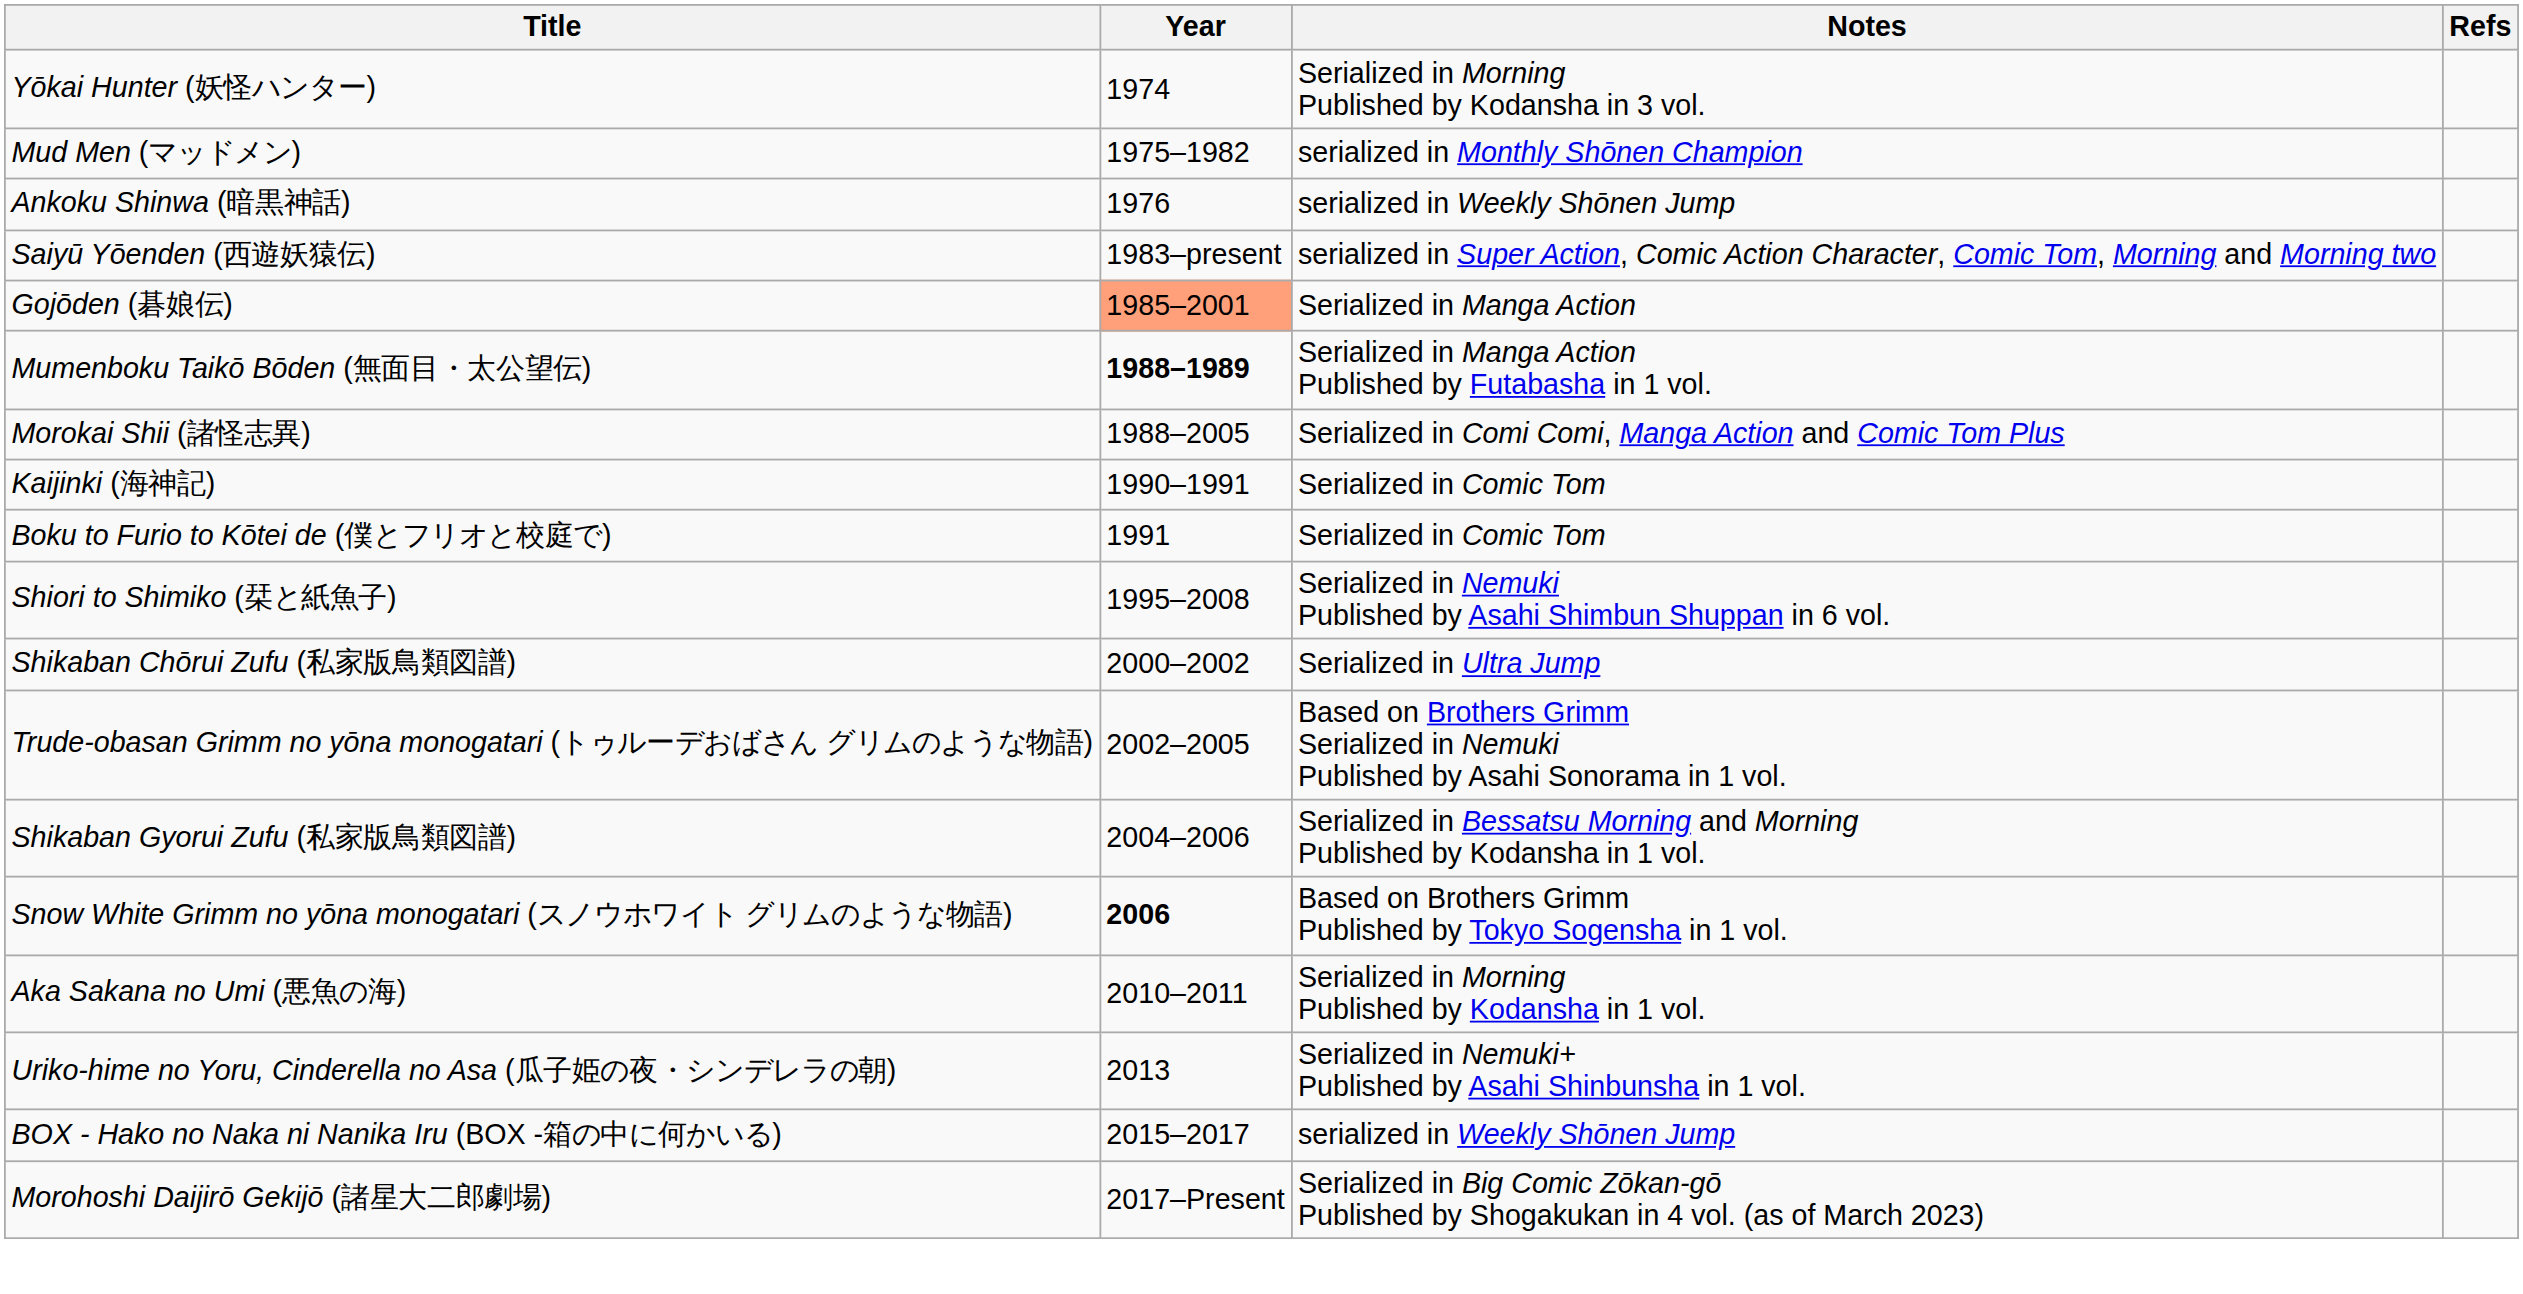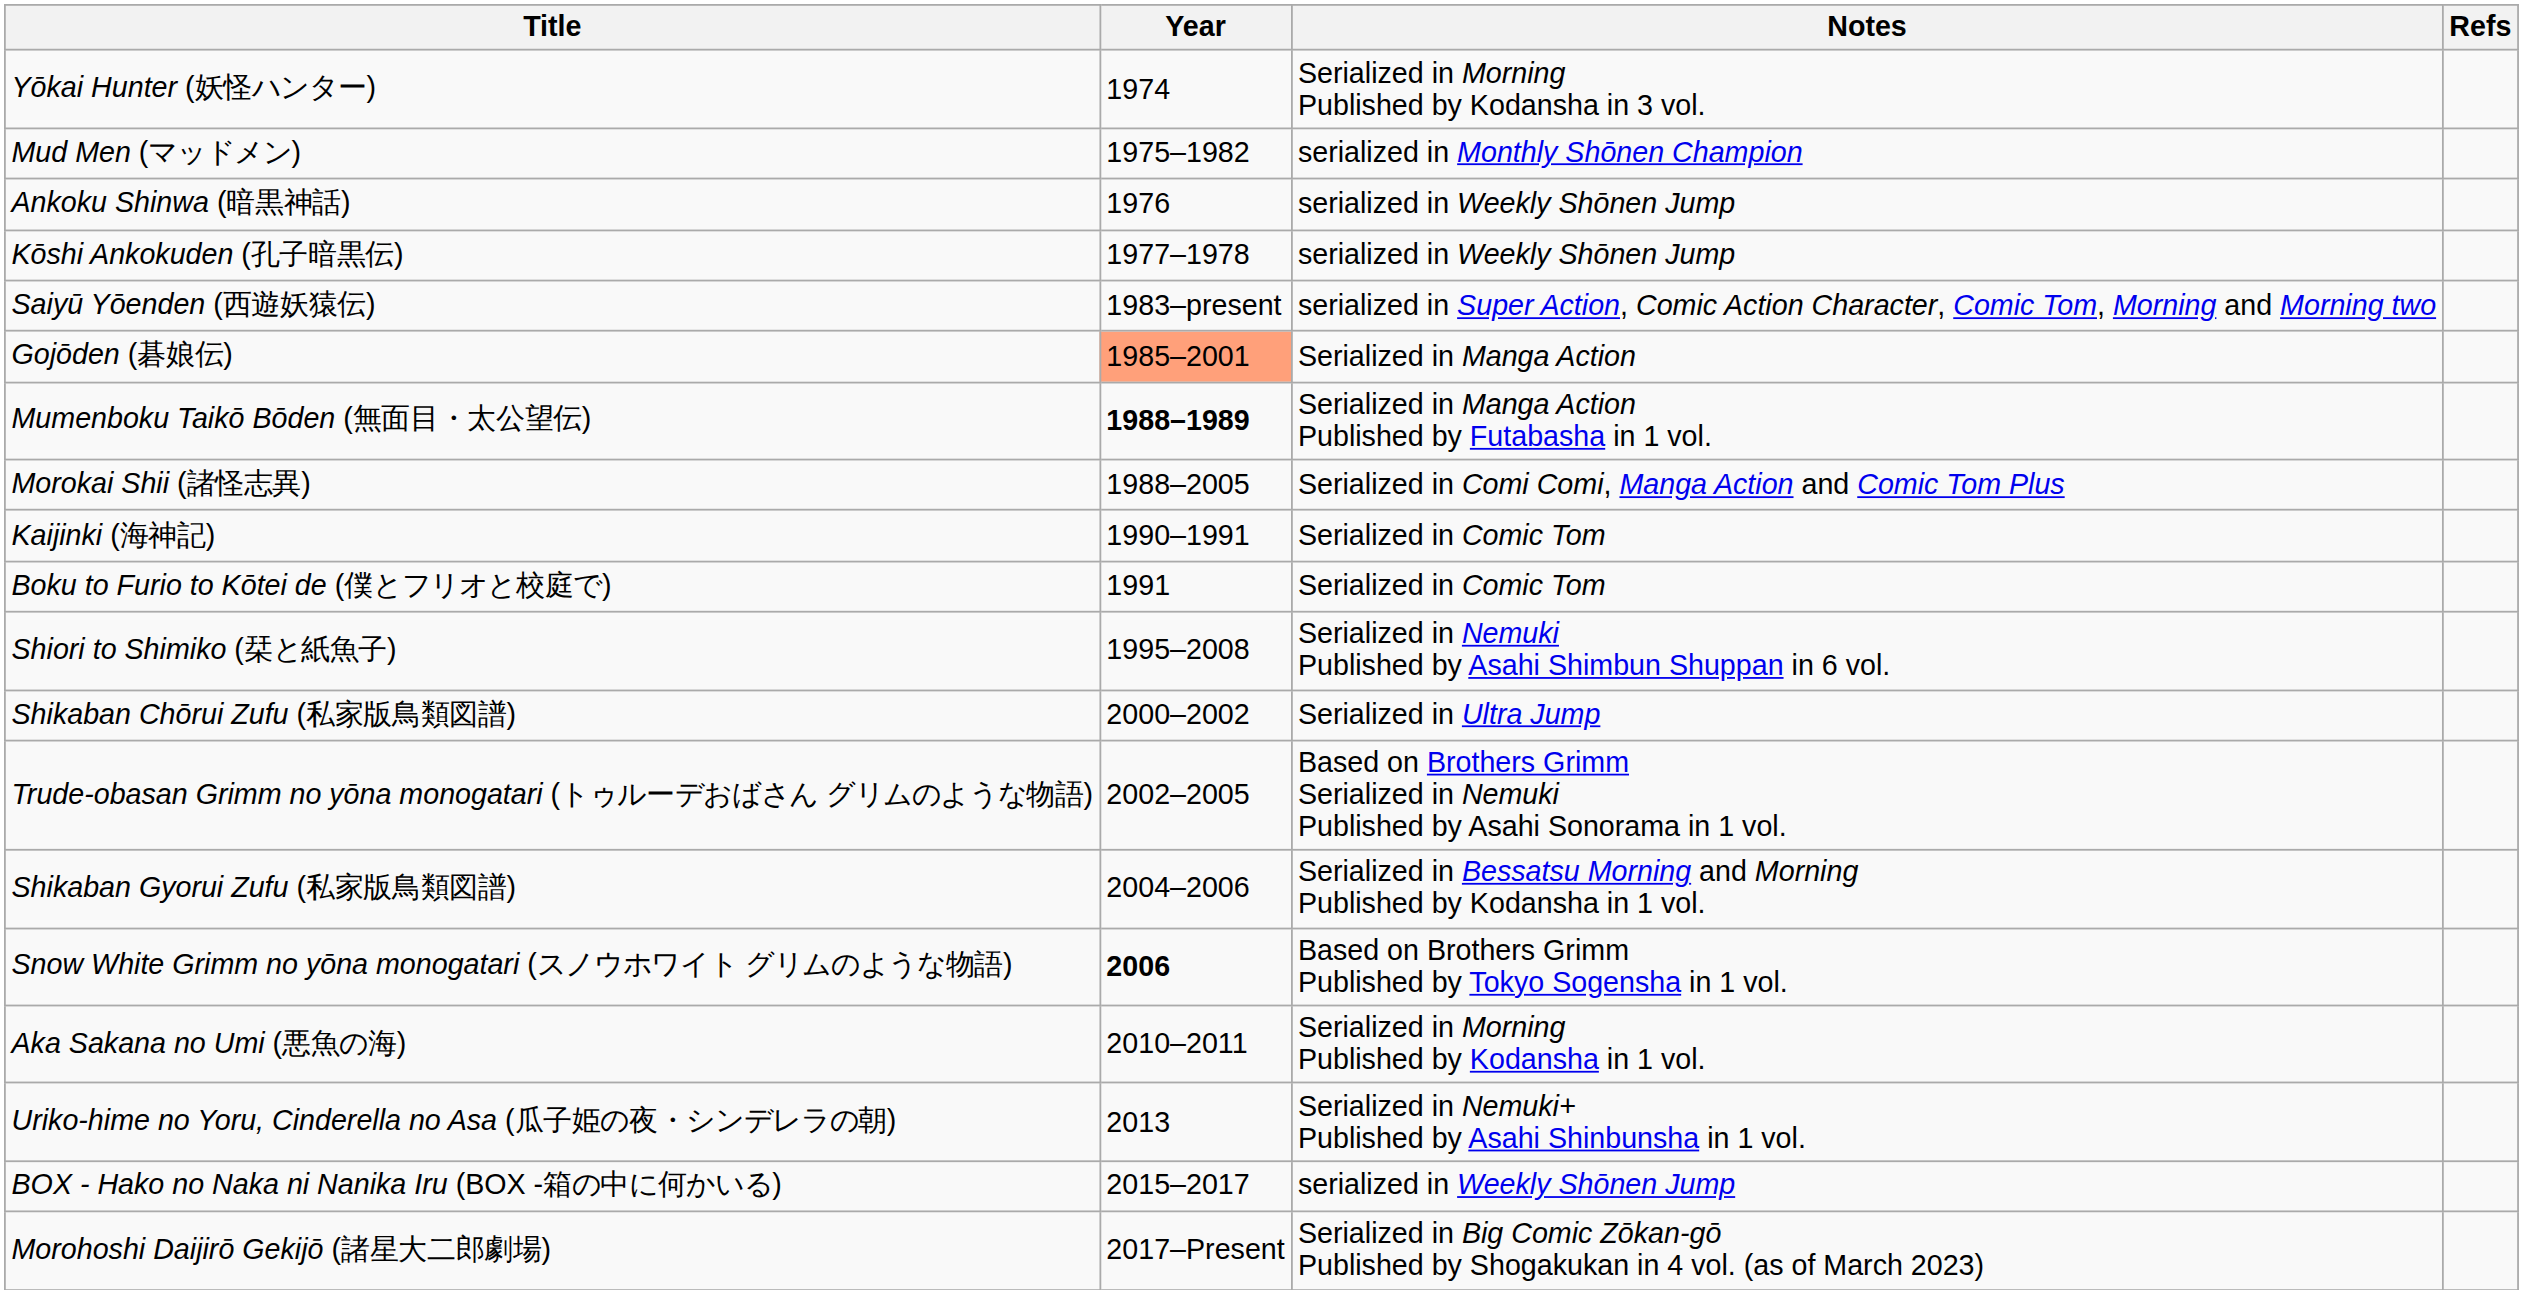 <table class="wikitable sortable">
 <tr>
 <th>Title</th>
 <th>Year</th>
 <th>Notes</th>
 <th>Refs</th>
 </tr>
 <tr>
 <td><em>Yōkai Hunter</em> (妖怪ハンター)</td>
 <td>1974</td>
 <td>Serialized in <em>Morning</em><br>Published by Kodansha in 3 vol.</td>
 <td></td>
 </tr>
 <tr>
 <td><em>Mud Men</em> (マッドメン)</td>
 <td>1975–1982</td>
 <td>serialized in <em><a href='#'>Monthly Shōnen Champion</a></em></td>
 <td></td>
 </tr>
 <tr>
 <td><em>Ankoku Shinwa</em> (暗黒神話)</td>
 <td>1976</td>
+<td>serialized in <em>Weekly Shōnen Jump</em></td>
+<td></td>
+</tr>
+<tr>
+<td><em>Kōshi Ankokuden</em> (孔子暗黒伝)</td>
+<td>1977–1978</td>
 <td>serialized in <em>Weekly Shōnen Jump</em></td>
 <td></td>
 </tr>
 <tr>
 <td><em>Saiyū Yōenden</em> (西遊妖猿伝)</td>
 <td>1983–present</td>
 <td>serialized in <em><a href='#'>Super Action</a></em>, <em>Comic Action Character</em>, <em><a href='#'>Comic Tom</a></em>, <em><a href='#'>Morning</a></em> and <em><a href='#'>Morning two</a></em></td>
 <td></td>
 </tr>
 <tr>
 <td><em>Gojōden</em> (碁娘伝)</td>
 <td style="background: lightsalmon;">1985–2001</td>
 <td>Serialized in <em>Manga Action</em></td>
 <td></td>
 </tr>
 <tr>
 <td><em>Mumenboku Taikō Bōden</em> (無面目・太公望伝)</td>
 <td><strong>1988–1989</strong></td>
 <td>Serialized in <em>Manga Action</em><br>Published by <a href='#'>Futabasha</a> in 1 vol.</td>
 <td></td>
 </tr>
 <tr>
 <td><em>Morokai Shii</em> (諸怪志異)</td>
 <td>1988–2005</td>
 <td>Serialized in <em>Comi Comi</em>, <em><a href='#'>Manga Action</a></em> and <em><a href='#'>Comic Tom Plus</a></em></td>
 <td></td>
 </tr>
 <tr>
 <td><em>Kaijinki</em> (海神記)</td>
 <td>1990–1991</td>
 <td>Serialized in <em>Comic Tom</em></td>
 <td></td>
 </tr>
 <tr>
 <td><em>Boku to Furio to Kōtei de</em> (僕とフリオと校庭で)</td>
 <td>1991</td>
 <td>Serialized in <em>Comic Tom</em></td>
 <td></td>
 </tr>
 <tr>
 <td><em>Shiori to Shimiko</em> (栞と紙魚子)</td>
 <td>1995–2008</td>
 <td>Serialized in <em><a href='#'>Nemuki</a></em><br>Published by <a href='#'>Asahi Shimbun Shuppan</a> in 6 vol.</td>
 <td></td>
 </tr>
 <tr>
 <td><em>Shikaban Chōrui Zufu</em> (私家版鳥類図譜)</td>
 <td>2000–2002</td>
 <td>Serialized in <em><a href='#'>Ultra Jump</a></em></td>
 <td></td>
 </tr>
 <tr>
 <td><em>Trude-obasan Grimm no yōna monogatari</em> (トゥルーデおばさん グリムのような物語)</td>
 <td>2002–2005</td>
 <td>Based on <a href='#'>Brothers Grimm</a><br>Serialized in <em>Nemuki</em><br>Published by Asahi Sonorama in 1 vol.</td>
 <td></td>
 </tr>
 <tr>
 <td><em>Shikaban Gyorui Zufu</em> (私家版鳥類図譜)</td>
 <td>2004–2006</td>
 <td>Serialized in <em><a href='#'>Bessatsu Morning</a></em> and <em>Morning</em><br>Published by Kodansha in 1 vol.</td>
 <td></td>
 </tr>
 <tr>
 <td><em>Snow White Grimm no yōna monogatari</em> (スノウホワイト グリムのような物語)</td>
 <td><strong>2006</strong></td>
 <td>Based on Brothers Grimm<br>Published by <a href='#'>Tokyo Sogensha</a> in 1 vol.</td>
 <td></td>
 </tr>
 <tr>
 <td><em>Aka Sakana no Umi</em> (悪魚の海)</td>
 <td>2010–2011</td>
 <td>Serialized in <em>Morning</em><br>Published by <a href='#'>Kodansha</a> in 1 vol.</td>
 <td></td>
 </tr>
 <tr>
 <td><em>Uriko-hime no Yoru, Cinderella no Asa</em> (瓜子姫の夜・シンデレラの朝)</td>
 <td>2013</td>
 <td>Serialized in <em>Nemuki+</em><br>Published by <a href='#'>Asahi Shinbunsha</a> in 1 vol.</td>
 <td></td>
 </tr>
 <tr>
 <td><em>BOX - Hako no Naka ni Nanika Iru</em> (BOX -箱の中に何かいる)</td>
 <td>2015–2017</td>
 <td>serialized in <em><a href='#'>Weekly Shōnen Jump</a></em></td>
 <td></td>
 </tr>
 <tr>
 <td><em>Morohoshi Daijirō Gekijō</em> (諸星大二郎劇場)</td>
 <td>2017–Present</td>
 <td>Serialized in <em>Big Comic Zōkan-gō</em><br>Published by Shogakukan in 4 vol. (as of March 2023)</td>
 <td></td>
 </tr>
 </table>
